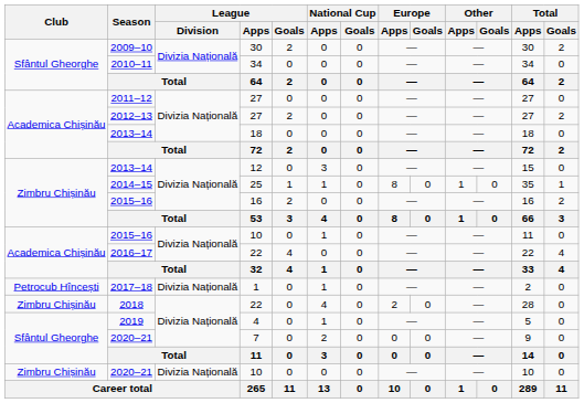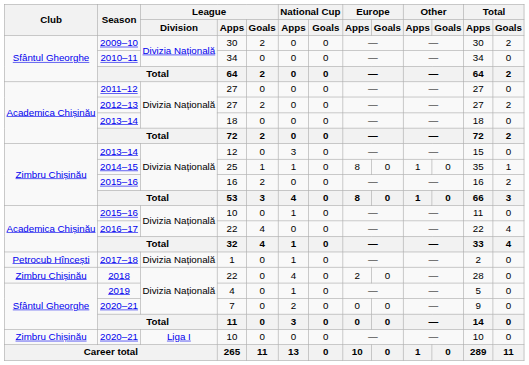 <table class="wikitable" style="text-align:center">
 <tr>
 <th rowspan="2">Club</th>
 <th rowspan="2">Season</th>
 <th colspan="3">League</th>
 <th colspan="2">National Cup</th>
 <th colspan="2">Europe</th>
 <th colspan="2">Other</th>
 <th colspan="2">Total</th>
 </tr>
 <tr>
 <th>Division</th>
 <th>Apps</th>
 <th>Goals</th>
 <th>Apps</th>
 <th>Goals</th>
 <th>Apps</th>
 <th>Goals</th>
 <th>Apps</th>
 <th>Goals</th>
 <th>Apps</th>
 <th>Goals</th>
 </tr>
 <tr>
 <td rowspan="3"><a href='#'>Sfântul Gheorghe</a></td>
 <td><a href='#'>2009–10</a></td>
 <td rowspan="2"><a href='#'>Divizia Națională</a></td>
 <td>30</td>
 <td>2</td>
 <td>0</td>
 <td>0</td>
 <td colspan="2">—</td>
 <td colspan="2">—</td>
 <td>30</td>
 <td>2</td>
 </tr>
 <tr>
 <td><a href='#'>2010–11</a></td>
 <td>34</td>
 <td>0</td>
 <td>0</td>
 <td>0</td>
 <td colspan="2">—</td>
 <td colspan="2">—</td>
 <td>34</td>
 <td>0</td>
 </tr>
 <tr>
 <th colspan="2">Total</th>
 <th>64</th>
 <th>2</th>
 <th>0</th>
 <th>0</th>
 <th colspan="2">—</th>
 <th colspan="2">—</th>
 <th>64</th>
 <th>2</th>
 </tr>
 <tr>
 <td rowspan="4"><a href='#'>Academica Chișinău</a></td>
 <td><a href='#'>2011–12</a></td>
 <td rowspan="3">Divizia Națională</td>
 <td>27</td>
 <td>0</td>
 <td>0</td>
 <td>0</td>
 <td colspan="2">—</td>
 <td colspan="2">—</td>
 <td>27</td>
 <td>0</td>
 </tr>
 <tr>
 <td><a href='#'>2012–13</a></td>
 <td>27</td>
 <td>2</td>
 <td>0</td>
 <td>0</td>
 <td colspan="2">—</td>
 <td colspan="2">—</td>
 <td>27</td>
 <td>2</td>
 </tr>
 <tr>
 <td><a href='#'>2013–14</a></td>
 <td>18</td>
 <td>0</td>
 <td>0</td>
 <td>0</td>
 <td colspan="2">—</td>
 <td colspan="2">—</td>
 <td>18</td>
 <td>0</td>
 </tr>
 <tr>
 <th colspan="2">Total</th>
 <th>72</th>
 <th>2</th>
 <th>0</th>
 <th>0</th>
 <th colspan="2">—</th>
 <th colspan="2">—</th>
 <th>72</th>
 <th>2</th>
 </tr>
 <tr>
 <td rowspan="4"><a href='#'>Zimbru Chișinău</a></td>
 <td><a href='#'>2013–14</a></td>
 <td rowspan="3">Divizia Națională</td>
 <td>12</td>
 <td>0</td>
 <td>3</td>
 <td>0</td>
 <td colspan="2">—</td>
 <td colspan="2">—</td>
 <td>15</td>
 <td>0</td>
 </tr>
 <tr>
 <td><a href='#'>2014–15</a></td>
 <td>25</td>
 <td>1</td>
 <td>1</td>
 <td>0</td>
 <td>8</td>
 <td>0</td>
 <td>1</td>
 <td>0</td>
 <td>35</td>
 <td>1</td>
 </tr>
 <tr>
 <td><a href='#'>2015–16</a></td>
 <td>16</td>
 <td>2</td>
 <td>0</td>
 <td>0</td>
 <td colspan="2">—</td>
 <td colspan="2">—</td>
 <td>16</td>
 <td>2</td>
 </tr>
 <tr>
 <th colspan="2">Total</th>
 <th>53</th>
 <th>3</th>
 <th>4</th>
 <th>0</th>
 <th>8</th>
 <th>0</th>
 <th>1</th>
 <th>0</th>
 <th>66</th>
 <th>3</th>
 </tr>
 <tr>
 <td rowspan="3"><a href='#'>Academica Chișinău</a></td>
 <td><a href='#'>2015–16</a></td>
 <td rowspan="2">Divizia Națională</td>
 <td>10</td>
 <td>0</td>
 <td>1</td>
 <td>0</td>
 <td colspan="2">—</td>
 <td colspan="2">—</td>
 <td>11</td>
 <td>0</td>
 </tr>
 <tr>
 <td><a href='#'>2016–17</a></td>
 <td>22</td>
 <td>4</td>
 <td>0</td>
 <td>0</td>
 <td colspan="2">—</td>
 <td colspan="2">—</td>
 <td>22</td>
 <td>4</td>
 </tr>
 <tr>
 <th colspan="2">Total</th>
 <th>32</th>
 <th>4</th>
 <th>1</th>
 <th>0</th>
 <th colspan="2">—</th>
 <th colspan="2">—</th>
 <th>33</th>
 <th>4</th>
 </tr>
 <tr>
 <td><a href='#'>Petrocub Hîncești</a></td>
 <td><a href='#'>2017–18</a></td>
 <td rowspan="1">Divizia Națională</td>
 <td>1</td>
 <td>0</td>
 <td>1</td>
 <td>0</td>
 <td colspan="2">—</td>
 <td colspan="2">—</td>
 <td>2</td>
 <td>0</td>
 </tr>
 <tr>
 <td><a href='#'>Zimbru Chișinău</a></td>
 <td><a href='#'>2018</a></td>
 <td rowspan="3">Divizia Națională</td>
 <td>22</td>
 <td>0</td>
 <td>4</td>
 <td>0</td>
 <td>2</td>
 <td>0</td>
 <td colspan="2">—</td>
 <td>28</td>
 <td>0</td>
 </tr>
 <tr>
 <td rowspan="3"><a href='#'>Sfântul Gheorghe</a></td>
 <td><a href='#'>2019</a></td>
 <td>4</td>
 <td>0</td>
 <td>1</td>
 <td>0</td>
 <td colspan="2">—</td>
 <td colspan="2">—</td>
 <td>5</td>
 <td>0</td>
 </tr>
 <tr>
 <td><a href='#'>2020–21</a></td>
 <td>7</td>
 <td>0</td>
 <td>2</td>
 <td>0</td>
 <td>0</td>
 <td>0</td>
 <td colspan="2">—</td>
 <td>9</td>
 <td>0</td>
 </tr>
 <tr>
 <th colspan="2">Total</th>
 <th>11</th>
 <th>0</th>
 <th>3</th>
 <th>0</th>
 <th>0</th>
 <th>0</th>
 <th colspan="2">—</th>
 <th>14</th>
 <th>0</th>
 </tr>
 <tr>
 <td><a href='#'>Zimbru Chișinău</a></td>
 <td><a href='#'>2020–21</a></td>
-<td rowspan="1">Divizia Națională</td>
+<td><a href='#'>Liga I</a></td>
 <td>10</td>
 <td>0</td>
 <td>0</td>
 <td>0</td>
 <td colspan="2">—</td>
 <td colspan="2">—</td>
 <td>10</td>
 <td>0</td>
 </tr>
 <tr>
 <th colspan="3">Career total</th>
 <th>265</th>
 <th>11</th>
 <th>13</th>
 <th>0</th>
 <th>10</th>
 <th>0</th>
 <th>1</th>
 <th>0</th>
 <th>289</th>
 <th>11</th>
 </tr>
 </table>
